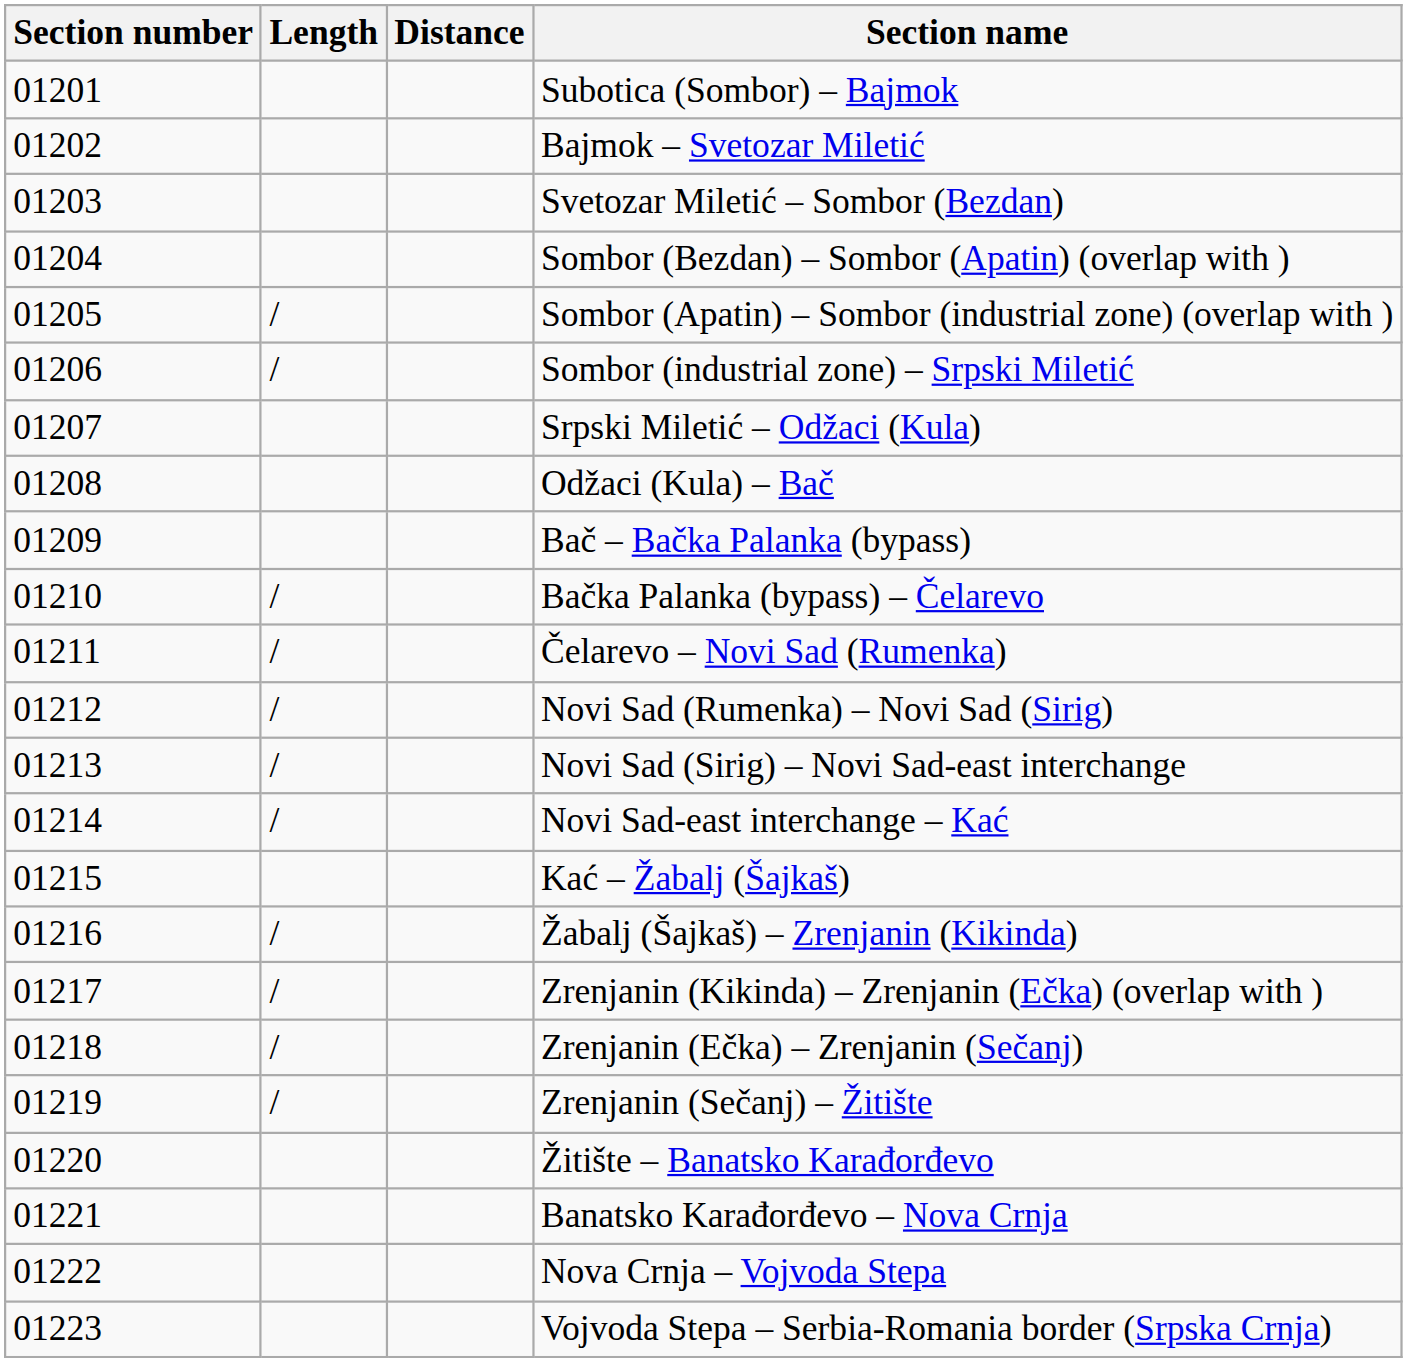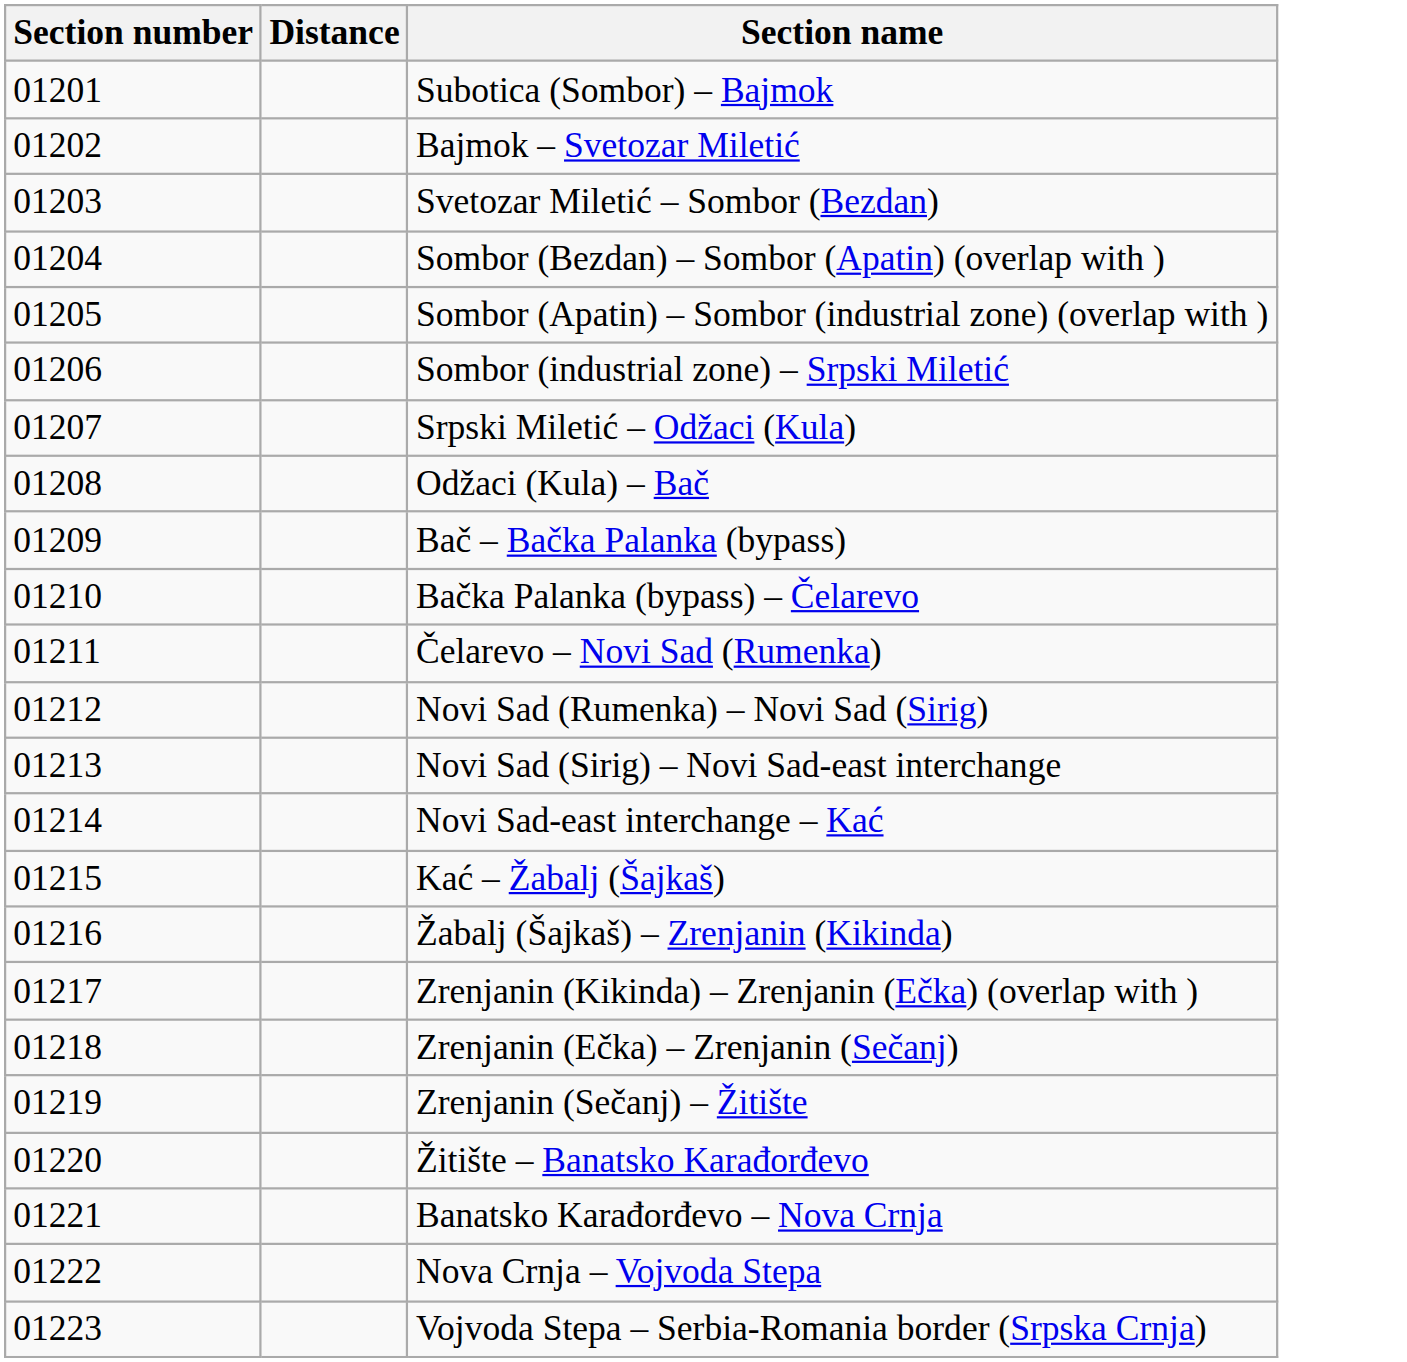 <table class="wikitable">
 <tr>
 <th>Section number</th>
-<th>Length</th>
 <th>Distance</th>
 <th>Section name</th>
 </tr>
 <tr>
 <td>01201</td>
 <td></td>
-<td></td>
 <td>Subotica (Sombor) – <a href='#'>Bajmok</a></td>
 </tr>
 <tr>
 <td>01202</td>
-<td></td>
 <td></td>
 <td>Bajmok – <a href='#'>Svetozar Miletić</a></td>
 </tr>
 <tr>
 <td>01203</td>
 <td></td>
-<td></td>
 <td>Svetozar Miletić – Sombor (<a href='#'>Bezdan</a>)</td>
 </tr>
 <tr>
 <td>01204</td>
 <td></td>
-<td></td>
 <td>Sombor (Bezdan) – Sombor (<a href='#'>Apatin</a>) (overlap with )</td>
 </tr>
 <tr>
 <td>01205</td>
-<td>/</td>
 <td></td>
 <td>Sombor (Apatin) – Sombor (industrial zone) (overlap with )</td>
 </tr>
 <tr>
 <td>01206</td>
-<td>/</td>
 <td></td>
 <td>Sombor (industrial zone) – <a href='#'>Srpski Miletić</a></td>
 </tr>
 <tr>
 <td>01207</td>
 <td></td>
-<td></td>
 <td>Srpski Miletić – <a href='#'>Odžaci</a> (<a href='#'>Kula</a>)</td>
 </tr>
 <tr>
 <td>01208</td>
-<td></td>
 <td></td>
 <td>Odžaci (Kula) – <a href='#'>Bač</a></td>
 </tr>
 <tr>
 <td>01209</td>
 <td></td>
-<td></td>
 <td>Bač – <a href='#'>Bačka Palanka</a> (bypass)</td>
 </tr>
 <tr>
 <td>01210</td>
-<td>/</td>
 <td></td>
 <td>Bačka Palanka (bypass) – <a href='#'>Čelarevo</a></td>
 </tr>
 <tr>
 <td>01211</td>
-<td>/</td>
 <td></td>
 <td>Čelarevo – <a href='#'>Novi Sad</a> (<a href='#'>Rumenka</a>)</td>
 </tr>
 <tr>
 <td>01212</td>
-<td>/</td>
 <td></td>
 <td>Novi Sad (Rumenka) – Novi Sad (<a href='#'>Sirig</a>)</td>
 </tr>
 <tr>
 <td>01213</td>
-<td>/</td>
 <td></td>
 <td>Novi Sad (Sirig) – Novi Sad-east interchange</td>
 </tr>
 <tr>
 <td>01214</td>
-<td>/</td>
 <td></td>
 <td>Novi Sad-east interchange – <a href='#'>Kać</a></td>
 </tr>
 <tr>
 <td>01215</td>
 <td></td>
-<td></td>
 <td>Kać – <a href='#'>Žabalj</a> (<a href='#'>Šajkaš</a>)</td>
 </tr>
 <tr>
 <td>01216</td>
-<td>/</td>
 <td></td>
 <td>Žabalj (Šajkaš) – <a href='#'>Zrenjanin</a> (<a href='#'>Kikinda</a>)</td>
 </tr>
 <tr>
 <td>01217</td>
-<td>/</td>
 <td></td>
 <td>Zrenjanin (Kikinda) – Zrenjanin (<a href='#'>Ečka</a>) (overlap with )</td>
 </tr>
 <tr>
 <td>01218</td>
-<td>/</td>
 <td></td>
 <td>Zrenjanin (Ečka) – Zrenjanin (<a href='#'>Sečanj</a>)</td>
 </tr>
 <tr>
 <td>01219</td>
-<td>/</td>
 <td></td>
 <td>Zrenjanin (Sečanj) – <a href='#'>Žitište</a></td>
 </tr>
 <tr>
 <td>01220</td>
 <td></td>
-<td></td>
 <td>Žitište – <a href='#'>Banatsko Karađorđevo</a></td>
 </tr>
 <tr>
 <td>01221</td>
-<td></td>
 <td></td>
 <td>Banatsko Karađorđevo – <a href='#'>Nova Crnja</a></td>
 </tr>
 <tr>
 <td>01222</td>
 <td></td>
-<td></td>
 <td>Nova Crnja – <a href='#'>Vojvoda Stepa</a></td>
 </tr>
 <tr>
 <td>01223</td>
 <td></td>
-<td></td>
 <td>Vojvoda Stepa – Serbia-Romania border (<a href='#'>Srpska Crnja</a>)</td>
 </tr>
 </table>
